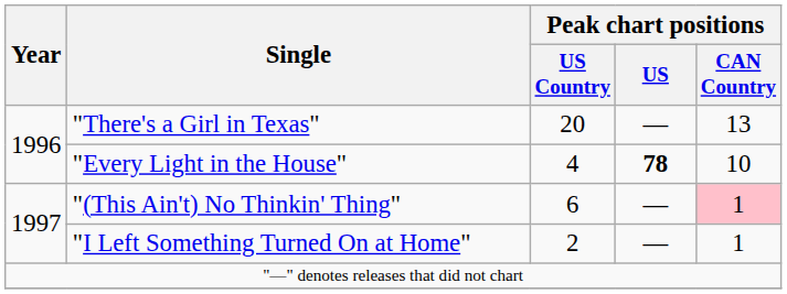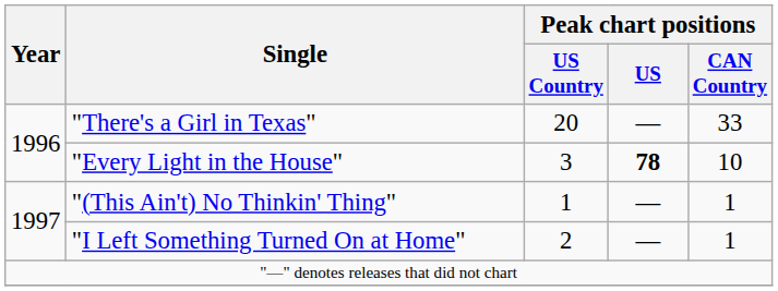 <table class="wikitable" style="text-align:center;">
 <tr>
 <th rowspan="2">Year</th>
 <th rowspan="2" style="width:18em;">Single</th>
 <th colspan="3">Peak chart positions</th>
 </tr>
 <tr style="font-size:smaller;">
 <th width="45"><a href='#'>US Country</a></th>
 <th width="45"><a href='#'>US</a></th>
 <th width="45"><a href='#'>CAN Country</a></th>
 </tr>
 <tr>
 <td rowspan="2">1996</td>
 <td align="left">"<a href='#'>There's a Girl in Texas</a>"</td>
 <td>20</td>
 <td>—</td>
-<td>13</td>
+<td>33</td>
 </tr>
 <tr>
 <td align="left">"<a href='#'>Every Light in the House</a>"</td>
-<td>4</td>
+<td>3</td>
 <td><strong>78</strong></td>
 <td>10</td>
 </tr>
 <tr>
 <td rowspan="2">1997</td>
 <td align="left">"<a href='#'>(This Ain't) No Thinkin' Thing</a>"</td>
-<td>6</td>
+<td>1</td>
 <td>—</td>
-<td style="background: pink;">1</td>
+<td>1</td>
 </tr>
 <tr>
 <td align="left">"<a href='#'>I Left Something Turned On at Home</a>"</td>
 <td>2</td>
 <td>—</td>
 <td>1</td>
 </tr>
 <tr>
 <td colspan="5" style="font-size:8pt">"—" denotes releases that did not chart</td>
 </tr>
 <tr>
 </tr>
 </table>
